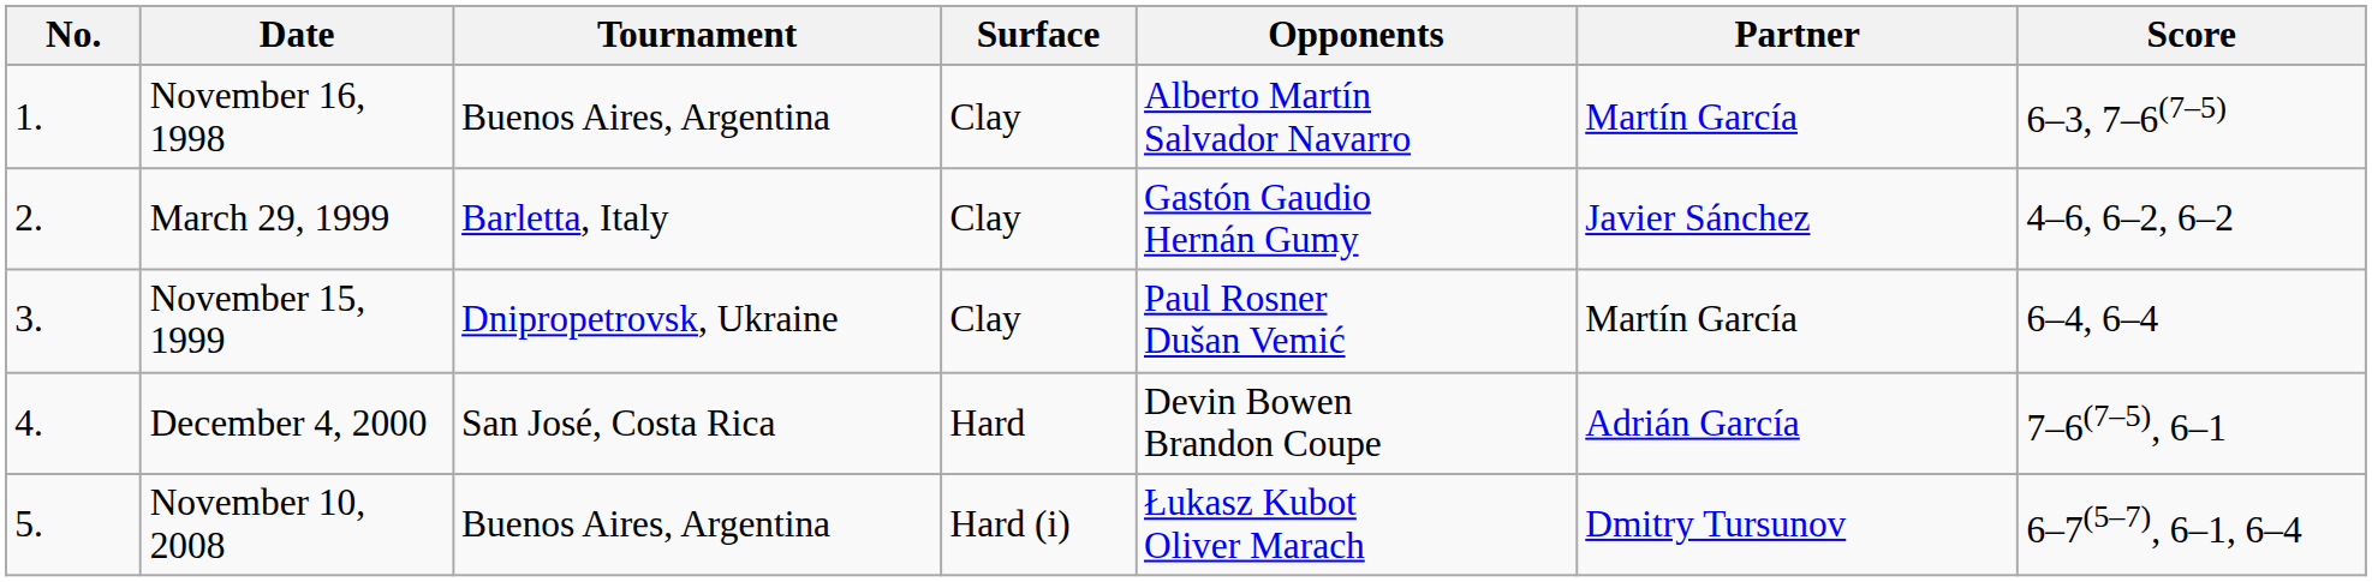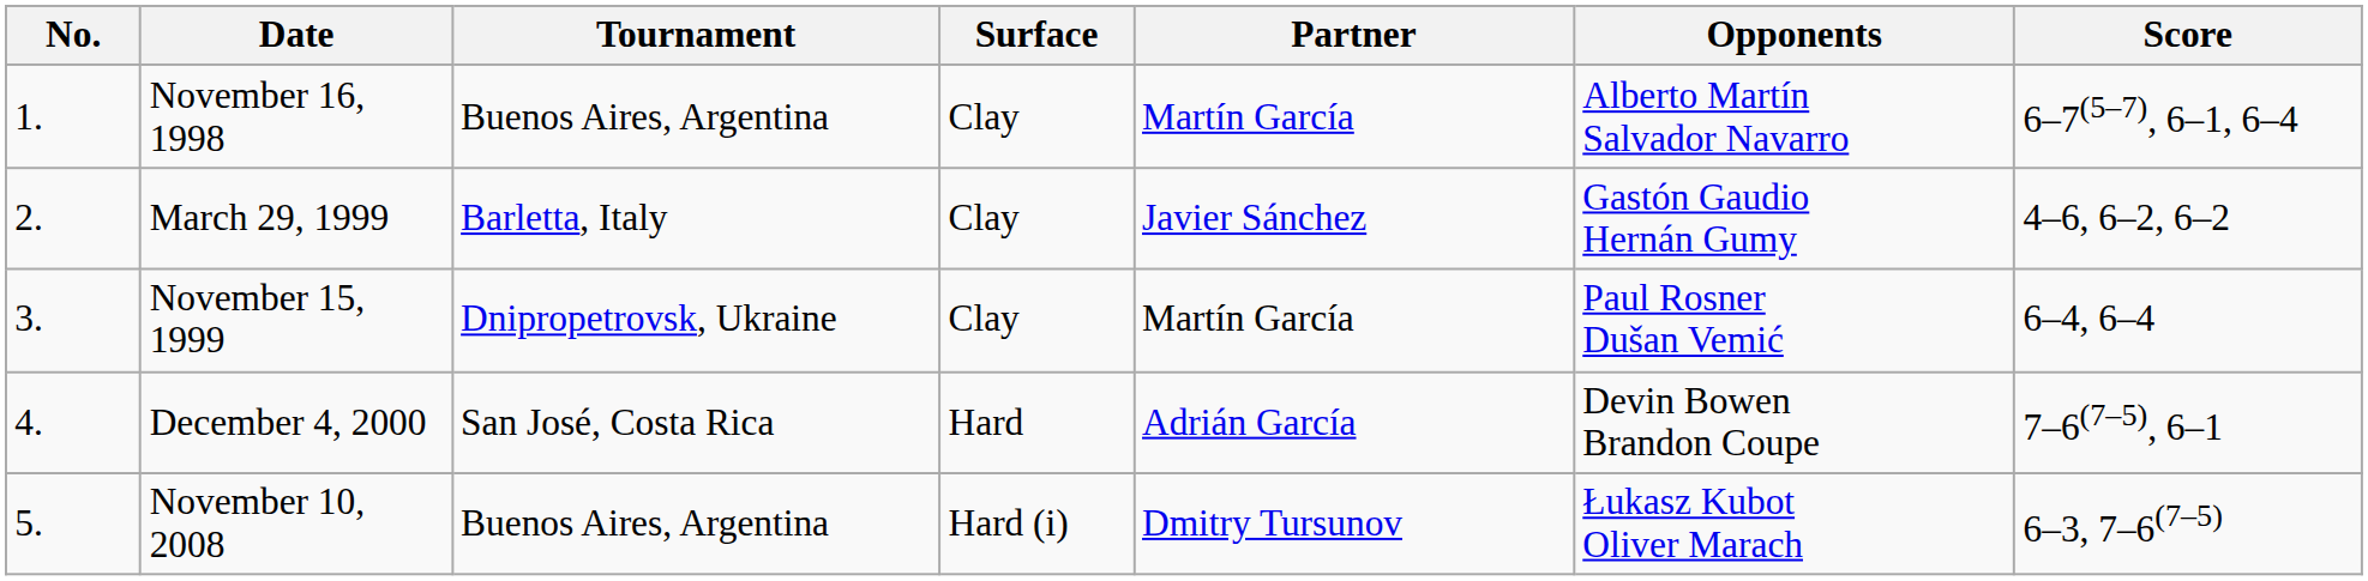 <table class="sortable wikitable">
 <tr>
 <th width=50>No.</th>
 <th width=125>Date</th>
 <th width=200>Tournament</th>
 <th width=75>Surface</th>
+<th width=180>Partner</th>
 <th width=180>Opponents</th>
-<th width=180>Partner</th>
 <th width=140>Score</th>
 </tr>
 <tr>
 <td>1.</td>
 <td>November 16, 1998</td>
 <td>Buenos Aires, Argentina</td>
 <td>Clay</td>
+<td> <a href='#'>Martín García</a></td>
 <td> <a href='#'>Alberto Martín</a><br> <a href='#'>Salvador Navarro</a></td>
-<td> <a href='#'>Martín García</a></td>
-<td>6–3, 7–6<sup>(7–5)</sup></td>
+<td>6–7<sup>(5–7)</sup>, 6–1, 6–4</td>
 </tr>
 <tr>
 <td>2.</td>
 <td>March 29, 1999</td>
 <td><a href='#'>Barletta</a>, Italy</td>
 <td>Clay</td>
+<td> <a href='#'>Javier Sánchez</a></td>
 <td> <a href='#'>Gastón Gaudio</a><br> <a href='#'>Hernán Gumy</a></td>
-<td> <a href='#'>Javier Sánchez</a></td>
 <td>4–6, 6–2, 6–2</td>
 </tr>
 <tr>
 <td>3.</td>
 <td>November 15, 1999</td>
 <td><a href='#'>Dnipropetrovsk</a>, Ukraine</td>
 <td>Clay</td>
+<td> Martín García</td>
 <td> <a href='#'>Paul Rosner</a><br> <a href='#'>Dušan Vemić</a></td>
-<td> Martín García</td>
 <td>6–4, 6–4</td>
 </tr>
 <tr>
 <td>4.</td>
 <td>December 4, 2000</td>
 <td>San José, Costa Rica</td>
 <td>Hard</td>
+<td> <a href='#'>Adrián García</a></td>
 <td> Devin Bowen<br> Brandon Coupe</td>
-<td> <a href='#'>Adrián García</a></td>
 <td>7–6<sup>(7–5)</sup>, 6–1</td>
 </tr>
 <tr>
 <td>5.</td>
 <td>November 10, 2008</td>
 <td>Buenos Aires, Argentina</td>
 <td>Hard (i)</td>
+<td> <a href='#'>Dmitry Tursunov</a></td>
 <td> <a href='#'>Łukasz Kubot</a><br> <a href='#'>Oliver Marach</a></td>
-<td> <a href='#'>Dmitry Tursunov</a></td>
-<td>6–7<sup>(5–7)</sup>, 6–1, 6–4</td>
+<td>6–3, 7–6<sup>(7–5)</sup></td>
 </tr>
 </table>
